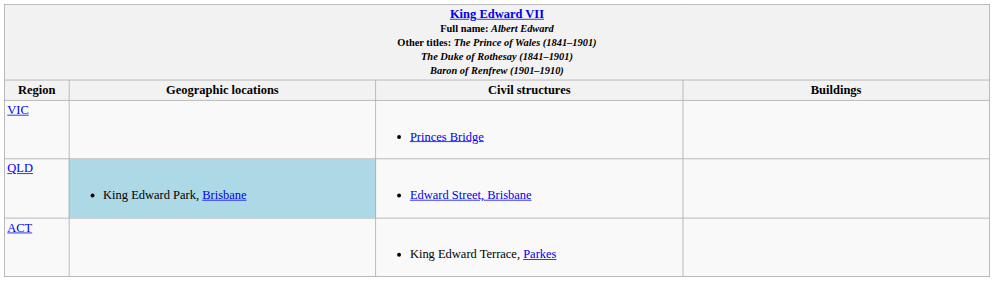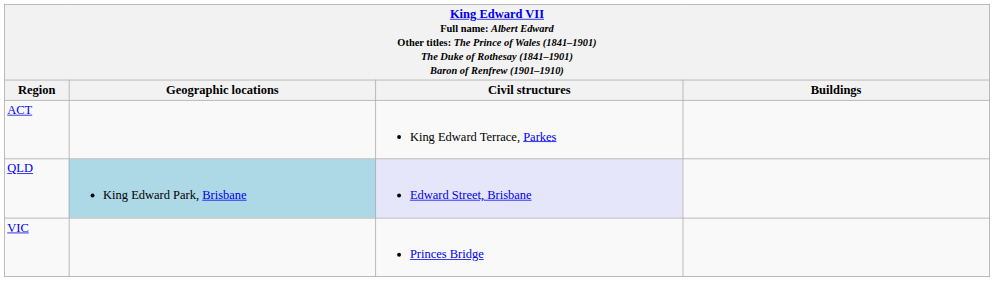 <table class="wikitable" width="100%">
 <tr>
 <th colspan="4"> <a href='#'>King Edward VII</a><br><small>Full name: <em>Albert Edward</em><br>Other titles: <em>The Prince of Wales (1841–1901)</em><br><em>The Duke of Rothesay (1841–1901)</em><br><em>Baron of Renfrew (1901–1910)</em></small></th>
 </tr>
 <tr>
 <th width="5%">Region</th>
 <th width="23.75%">Geographic locations</th>
 <th width="23.75%">Civil structures</th>
 <th width="23.75%">Buildings</th>
 </tr>
 <tr>
+<td align=left valign=top> <a href='#'>ACT</a></td>
+<td></td>
+<td><br><ul><li>King Edward Terrace, <a href='#'>Parkes</a></li></ul></td>
+<td></td>
+</tr>
+<tr>
+<td align=left valign=top> <a href='#'>QLD</a></td>
+<td style="background: lightblue;"><br><ul><li>King Edward Park, <a href='#'>Brisbane</a></li></ul></td>
+<td style="background: lavender;"><br><ul><li><a href='#'>Edward Street, Brisbane</a></li></ul></td>
+<td></td>
+</tr>
+<tr>
 <td align=left valign=top> <a href='#'>VIC</a></td>
 <td></td>
 <td><br><ul><li><a href='#'>Princes Bridge</a></li></ul></td>
 <td></td>
 </tr>
-<tr>
-<td align=left valign=top> <a href='#'>QLD</a></td>
-<td style="background: lightblue;"><br><ul><li>King Edward Park, <a href='#'>Brisbane</a></li></ul></td>
-<td><br><ul><li><a href='#'>Edward Street, Brisbane</a></li></ul></td>
-<td></td>
-</tr>
-<tr>
-<td align=left valign=top> <a href='#'>ACT</a></td>
-<td></td>
-<td><br><ul><li>King Edward Terrace, <a href='#'>Parkes</a></li></ul></td>
-<td></td>
-</tr>
 </table>
